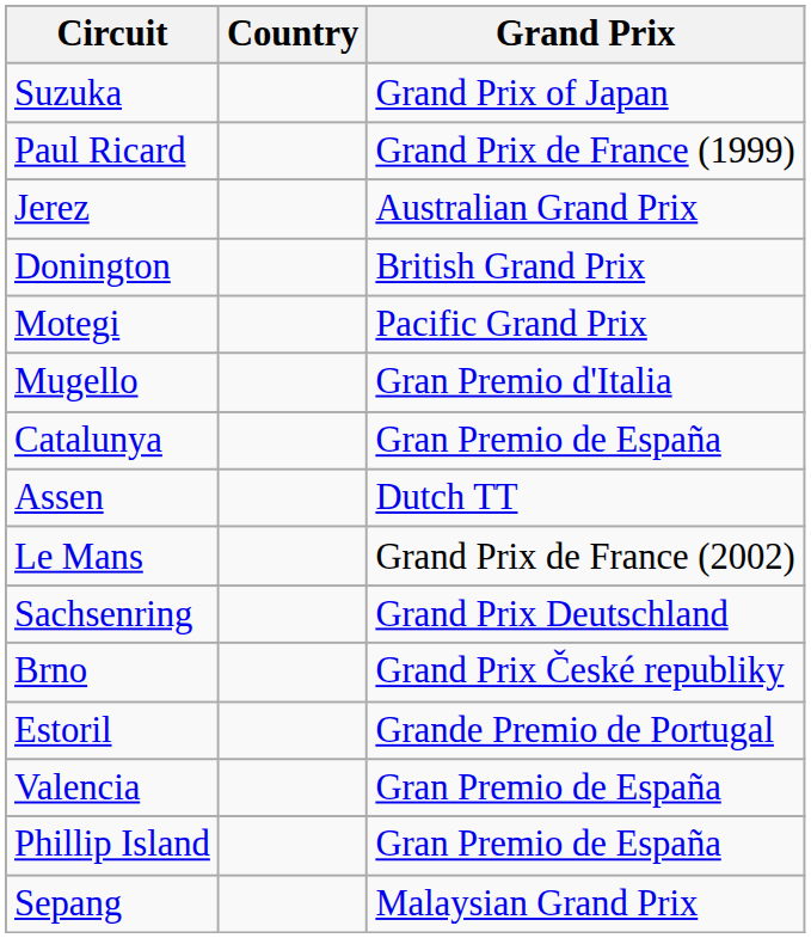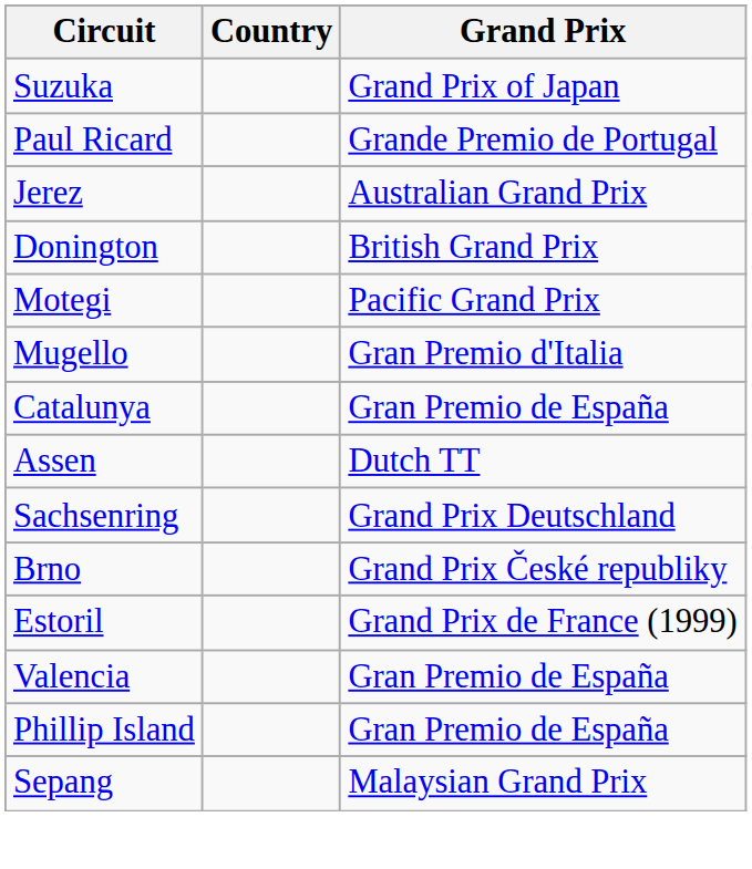 <table class="wikitable">
 <tr>
 <th>Circuit</th>
 <th>Country</th>
 <th>Grand Prix</th>
 </tr>
 <tr>
 <td><a href='#'>Suzuka</a></td>
 <td></td>
 <td><a href='#'>Grand Prix of Japan</a></td>
 </tr>
 <tr>
 <td><a href='#'>Paul Ricard</a></td>
 <td></td>
-<td><a href='#'>Grand Prix de France</a> (1999)</td>
+<td><a href='#'>Grande Premio de Portugal</a></td>
 </tr>
 <tr>
 <td><a href='#'>Jerez</a></td>
 <td></td>
 <td><a href='#'>Australian Grand Prix</a></td>
 </tr>
 <tr>
 <td><a href='#'>Donington</a></td>
 <td></td>
 <td><a href='#'>British Grand Prix</a></td>
 </tr>
 <tr>
 <td><a href='#'>Motegi</a></td>
 <td></td>
 <td><a href='#'>Pacific Grand Prix</a></td>
 </tr>
 <tr>
 <td><a href='#'>Mugello</a></td>
 <td></td>
 <td><a href='#'>Gran Premio d'Italia</a></td>
 </tr>
 <tr>
 <td><a href='#'>Catalunya</a></td>
 <td></td>
 <td><a href='#'>Gran Premio de España</a></td>
 </tr>
 <tr>
 <td><a href='#'>Assen</a></td>
 <td></td>
 <td><a href='#'>Dutch TT</a></td>
 </tr>
 <tr>
-<td><a href='#'>Le Mans</a></td>
-<td></td>
-<td>Grand Prix de France (2002)</td>
-</tr>
-<tr>
 <td><a href='#'>Sachsenring</a></td>
 <td></td>
 <td><a href='#'>Grand Prix Deutschland</a></td>
 </tr>
 <tr>
 <td><a href='#'>Brno</a></td>
 <td></td>
 <td><a href='#'>Grand Prix České republiky</a></td>
 </tr>
 <tr>
 <td><a href='#'>Estoril</a></td>
 <td></td>
-<td><a href='#'>Grande Premio de Portugal</a></td>
+<td><a href='#'>Grand Prix de France</a> (1999)</td>
 </tr>
 <tr>
 <td><a href='#'>Valencia</a></td>
 <td></td>
 <td><a href='#'>Gran Premio de España</a></td>
 </tr>
 <tr>
 <td><a href='#'>Phillip Island</a></td>
 <td></td>
 <td><a href='#'>Gran Premio de España</a></td>
 </tr>
 <tr>
 <td><a href='#'>Sepang</a></td>
 <td></td>
 <td><a href='#'>Malaysian Grand Prix</a></td>
 </tr>
 </table>
